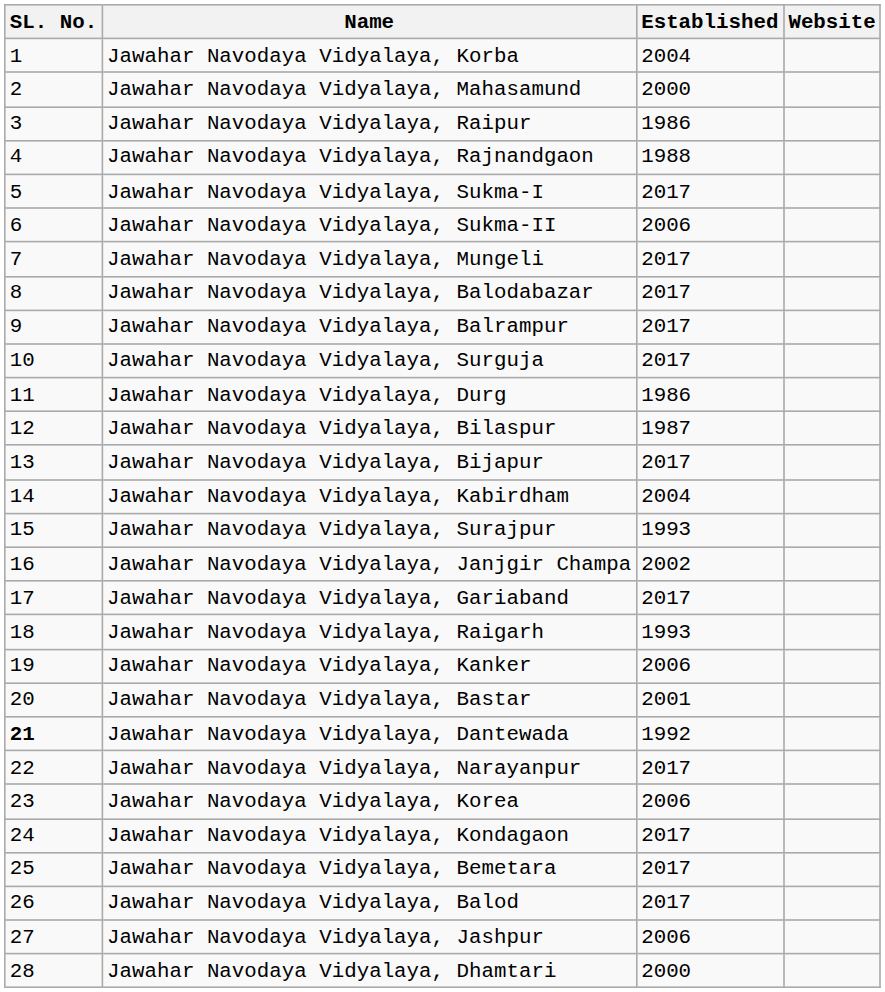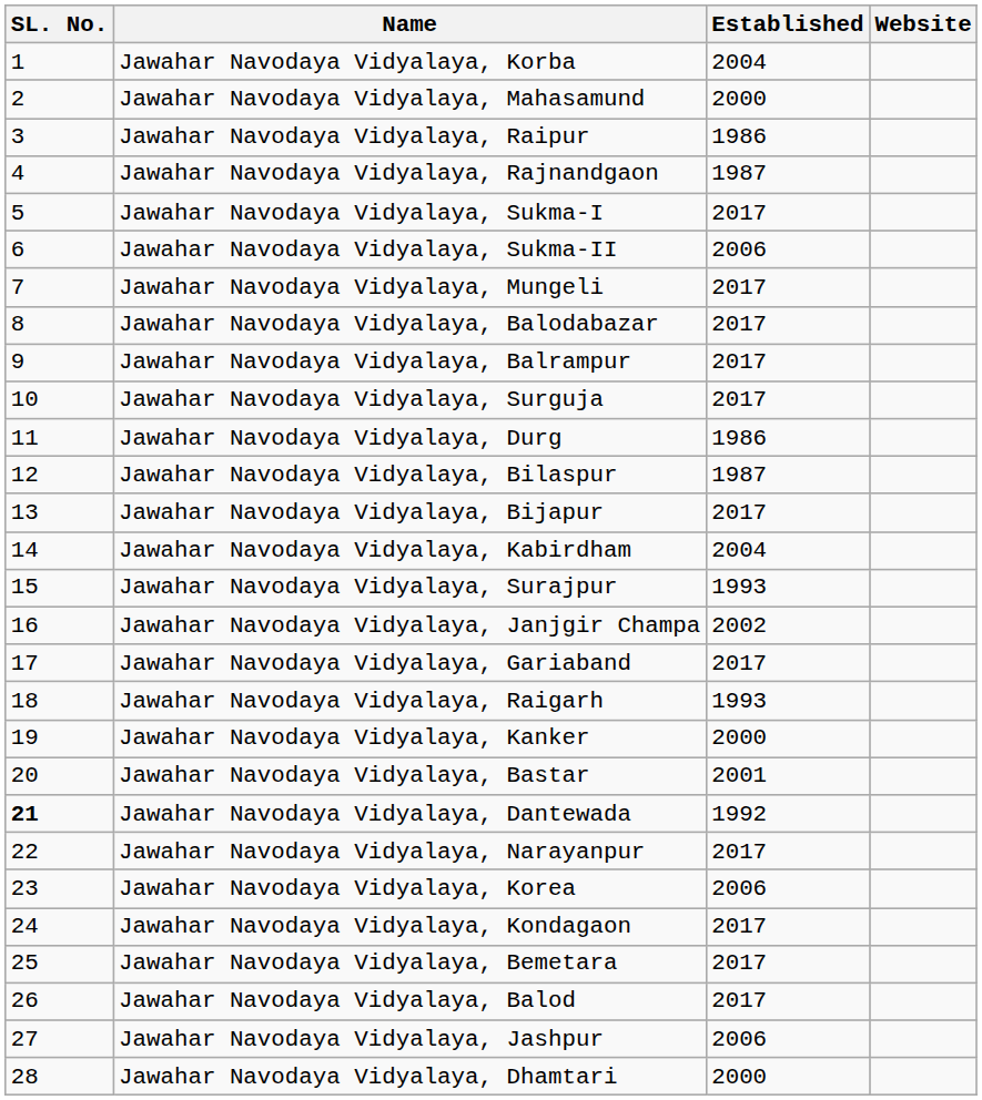 <table class="wikitable sortable mw-collapsible">
 <tr>
 <th>SL. No.</th>
 <th>Name</th>
 <th>Established</th>
 <th>Website</th>
 </tr>
 <tr>
 <td>1</td>
 <td>Jawahar Navodaya Vidyalaya, Korba</td>
 <td>2004</td>
 <td></td>
 </tr>
 <tr>
 <td>2</td>
 <td>Jawahar Navodaya Vidyalaya, Mahasamund</td>
 <td>2000</td>
 <td></td>
 </tr>
 <tr>
 <td>3</td>
 <td>Jawahar Navodaya Vidyalaya, Raipur</td>
 <td>1986</td>
 <td></td>
 </tr>
 <tr>
 <td>4</td>
 <td>Jawahar Navodaya Vidyalaya, Rajnandgaon</td>
-<td>1988</td>
+<td>1987</td>
 <td></td>
 </tr>
 <tr>
 <td>5</td>
 <td>Jawahar Navodaya Vidyalaya, Sukma-I</td>
 <td>2017</td>
 <td></td>
 </tr>
 <tr>
 <td>6</td>
 <td>Jawahar Navodaya Vidyalaya, Sukma-II</td>
 <td>2006</td>
 <td></td>
 </tr>
 <tr>
 <td>7</td>
 <td>Jawahar Navodaya Vidyalaya, Mungeli</td>
 <td>2017</td>
 <td></td>
 </tr>
 <tr>
 <td>8</td>
 <td>Jawahar Navodaya Vidyalaya, Balodabazar</td>
 <td>2017</td>
 <td></td>
 </tr>
 <tr>
 <td>9</td>
 <td>Jawahar Navodaya Vidyalaya, Balrampur</td>
 <td>2017</td>
 <td></td>
 </tr>
 <tr>
 <td>10</td>
 <td>Jawahar Navodaya Vidyalaya, Surguja</td>
 <td>2017</td>
 <td></td>
 </tr>
 <tr>
 <td>11</td>
 <td>Jawahar Navodaya Vidyalaya, Durg</td>
 <td>1986</td>
 <td></td>
 </tr>
 <tr>
 <td>12</td>
 <td>Jawahar Navodaya Vidyalaya, Bilaspur</td>
 <td>1987</td>
 <td></td>
 </tr>
 <tr>
 <td>13</td>
 <td>Jawahar Navodaya Vidyalaya, Bijapur</td>
 <td>2017</td>
 <td></td>
 </tr>
 <tr>
 <td>14</td>
 <td>Jawahar Navodaya Vidyalaya, Kabirdham</td>
 <td>2004</td>
 <td></td>
 </tr>
 <tr>
 <td>15</td>
 <td>Jawahar Navodaya Vidyalaya, Surajpur</td>
 <td>1993</td>
 <td></td>
 </tr>
 <tr>
 <td>16</td>
 <td>Jawahar Navodaya Vidyalaya, Janjgir Champa</td>
 <td>2002</td>
 <td></td>
 </tr>
 <tr>
 <td>17</td>
 <td>Jawahar Navodaya Vidyalaya, Gariaband</td>
 <td>2017</td>
 <td></td>
 </tr>
 <tr>
 <td>18</td>
 <td>Jawahar Navodaya Vidyalaya, Raigarh</td>
 <td>1993</td>
 <td></td>
 </tr>
 <tr>
 <td>19</td>
 <td>Jawahar Navodaya Vidyalaya, Kanker</td>
-<td>2006</td>
+<td>2000</td>
 <td></td>
 </tr>
 <tr>
 <td>20</td>
 <td>Jawahar Navodaya Vidyalaya, Bastar</td>
 <td>2001</td>
 <td></td>
 </tr>
 <tr>
 <td><strong>21</strong></td>
 <td>Jawahar Navodaya Vidyalaya, Dantewada</td>
 <td>1992</td>
 <td></td>
 </tr>
 <tr>
 <td>22</td>
 <td>Jawahar Navodaya Vidyalaya, Narayanpur</td>
 <td>2017</td>
 <td></td>
 </tr>
 <tr>
 <td>23</td>
 <td>Jawahar Navodaya Vidyalaya, Korea</td>
 <td>2006</td>
 <td></td>
 </tr>
 <tr>
 <td>24</td>
 <td>Jawahar Navodaya Vidyalaya, Kondagaon</td>
 <td>2017</td>
 <td></td>
 </tr>
 <tr>
 <td>25</td>
 <td>Jawahar Navodaya Vidyalaya, Bemetara</td>
 <td>2017</td>
 <td></td>
 </tr>
 <tr>
 <td>26</td>
 <td>Jawahar Navodaya Vidyalaya, Balod</td>
 <td>2017</td>
 <td></td>
 </tr>
 <tr>
 <td>27</td>
 <td>Jawahar Navodaya Vidyalaya, Jashpur</td>
 <td>2006</td>
 <td></td>
 </tr>
 <tr>
 <td>28</td>
 <td>Jawahar Navodaya Vidyalaya, Dhamtari</td>
 <td>2000</td>
 <td></td>
 </tr>
 </table>
